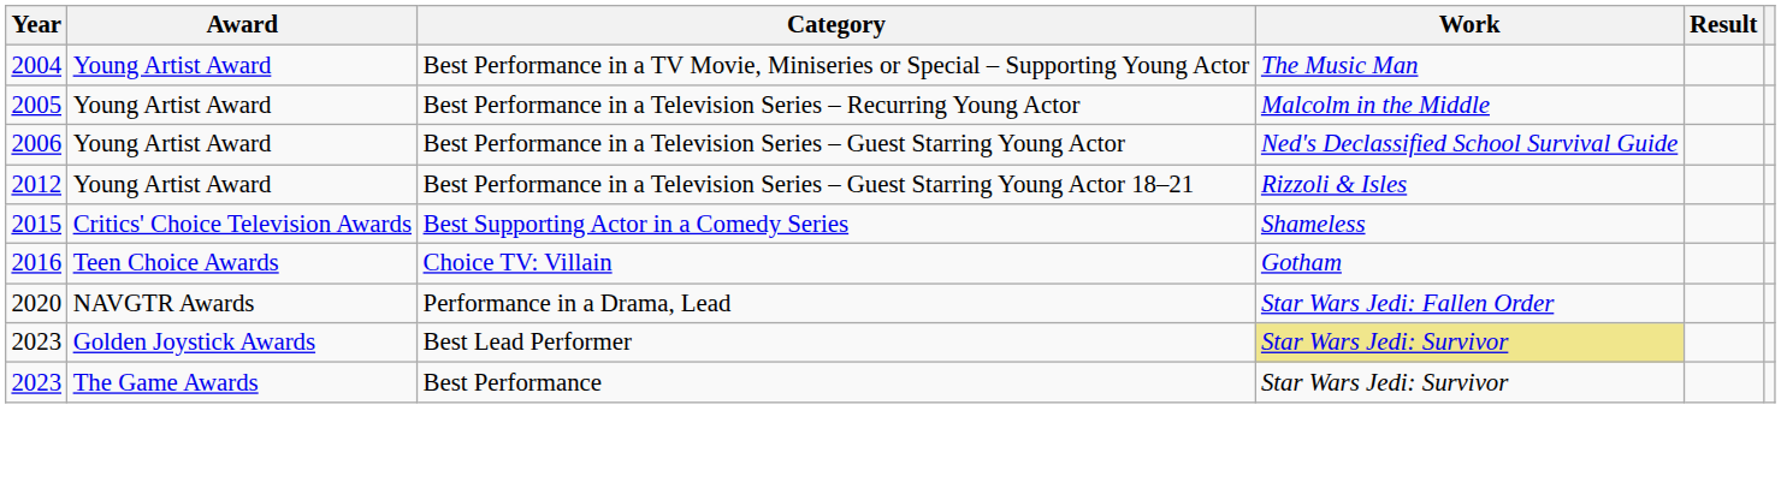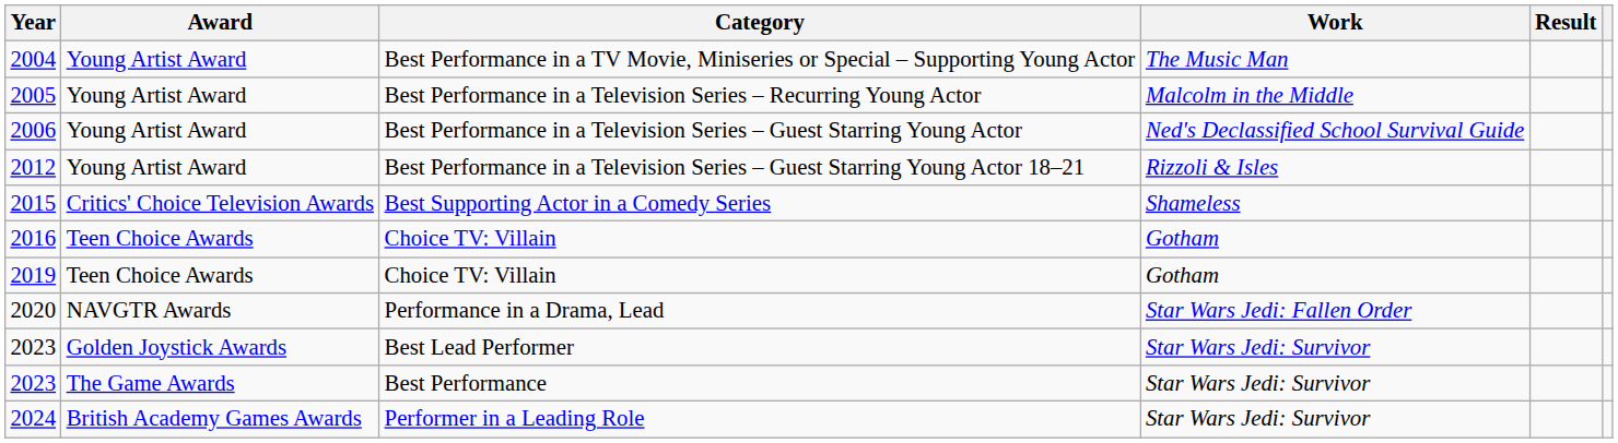 <table class="wikitable sortable">
 <tr>
 <th>Year</th>
 <th>Award</th>
 <th>Category</th>
 <th>Work</th>
 <th>Result</th>
 <th class="unsortable"></th>
 </tr>
 <tr>
 <td><a href='#'>2004</a></td>
 <td><a href='#'>Young Artist Award</a></td>
 <td>Best Performance in a TV Movie, Miniseries or Special – Supporting Young Actor</td>
 <td data-sort-value="Music Man, The"><em><a href='#'>The Music Man</a></em></td>
 <td></td>
 <td></td>
 </tr>
 <tr>
 <td><a href='#'>2005</a></td>
 <td>Young Artist Award</td>
 <td>Best Performance in a Television Series – Recurring Young Actor</td>
 <td><em><a href='#'>Malcolm in the Middle</a></em></td>
 <td></td>
 <td></td>
 </tr>
 <tr>
 <td><a href='#'>2006</a></td>
 <td>Young Artist Award</td>
 <td>Best Performance in a Television Series – Guest Starring Young Actor</td>
 <td><em><a href='#'>Ned's Declassified School Survival Guide</a></em></td>
 <td></td>
 <td></td>
 </tr>
 <tr>
 <td><a href='#'>2012</a></td>
 <td>Young Artist Award</td>
 <td>Best Performance in a Television Series – Guest Starring Young Actor 18–21</td>
 <td><em><a href='#'>Rizzoli & Isles</a></em></td>
 <td></td>
 <td></td>
 </tr>
 <tr>
 <td><a href='#'>2015</a></td>
 <td><a href='#'>Critics' Choice Television Awards</a></td>
 <td><a href='#'>Best Supporting Actor in a Comedy Series</a></td>
 <td><em><a href='#'>Shameless</a></em></td>
 <td></td>
 <td></td>
 </tr>
 <tr>
 <td><a href='#'>2016</a></td>
 <td><a href='#'>Teen Choice Awards</a></td>
 <td><a href='#'>Choice TV: Villain</a></td>
 <td><em><a href='#'>Gotham</a></em></td>
 <td></td>
 <td></td>
 </tr>
 <tr>
+<td><a href='#'>2019</a></td>
+<td>Teen Choice Awards</td>
+<td>Choice TV: Villain</td>
+<td><em>Gotham</em></td>
+<td></td>
+<td></td>
+</tr>
+<tr>
 <td>2020</td>
 <td>NAVGTR Awards</td>
 <td>Performance in a Drama, Lead</td>
 <td><em><a href='#'>Star Wars Jedi: Fallen Order</a></em></td>
 <td></td>
 <td></td>
 </tr>
 <tr>
 <td>2023</td>
 <td><a href='#'>Golden Joystick Awards</a></td>
 <td>Best Lead Performer</td>
-<td style="background: khaki;"><em><a href='#'>Star Wars Jedi: Survivor</a></em></td>
+<td><em><a href='#'>Star Wars Jedi: Survivor</a></em></td>
 <td></td>
 <td></td>
 </tr>
 <tr>
 <td><a href='#'>2023</a></td>
 <td><a href='#'>The Game Awards</a></td>
 <td>Best Performance</td>
 <td><em>Star Wars Jedi: Survivor</em></td>
 <td></td>
 <td></td>
 </tr>
+<tr>
+<td><a href='#'>2024</a></td>
+<td><a href='#'>British Academy Games Awards</a></td>
+<td><a href='#'>Performer in a Leading Role</a></td>
+<td><em>Star Wars Jedi: Survivor</em></td>
+<td></td>
+<td></td>
+</tr>
 </table>
